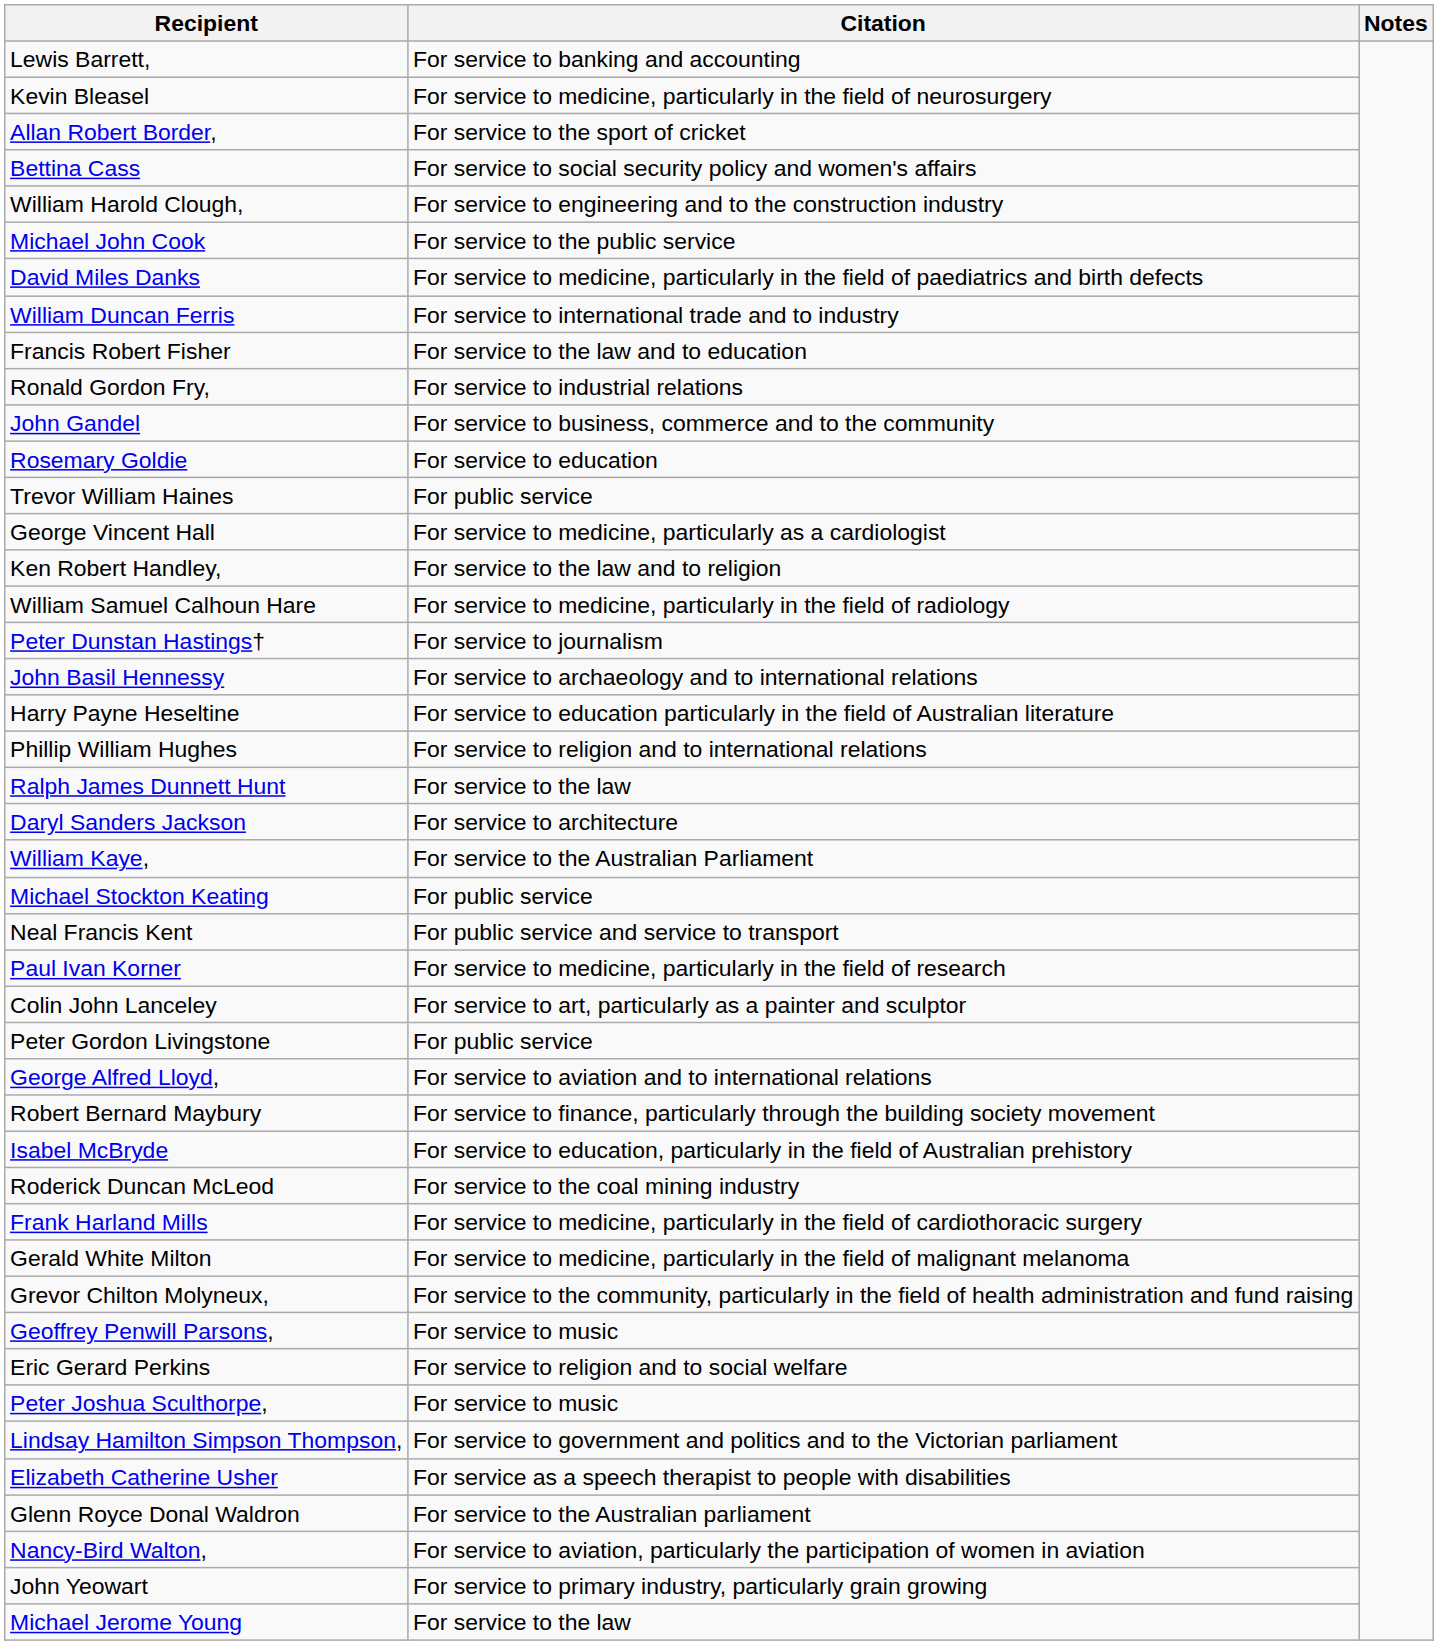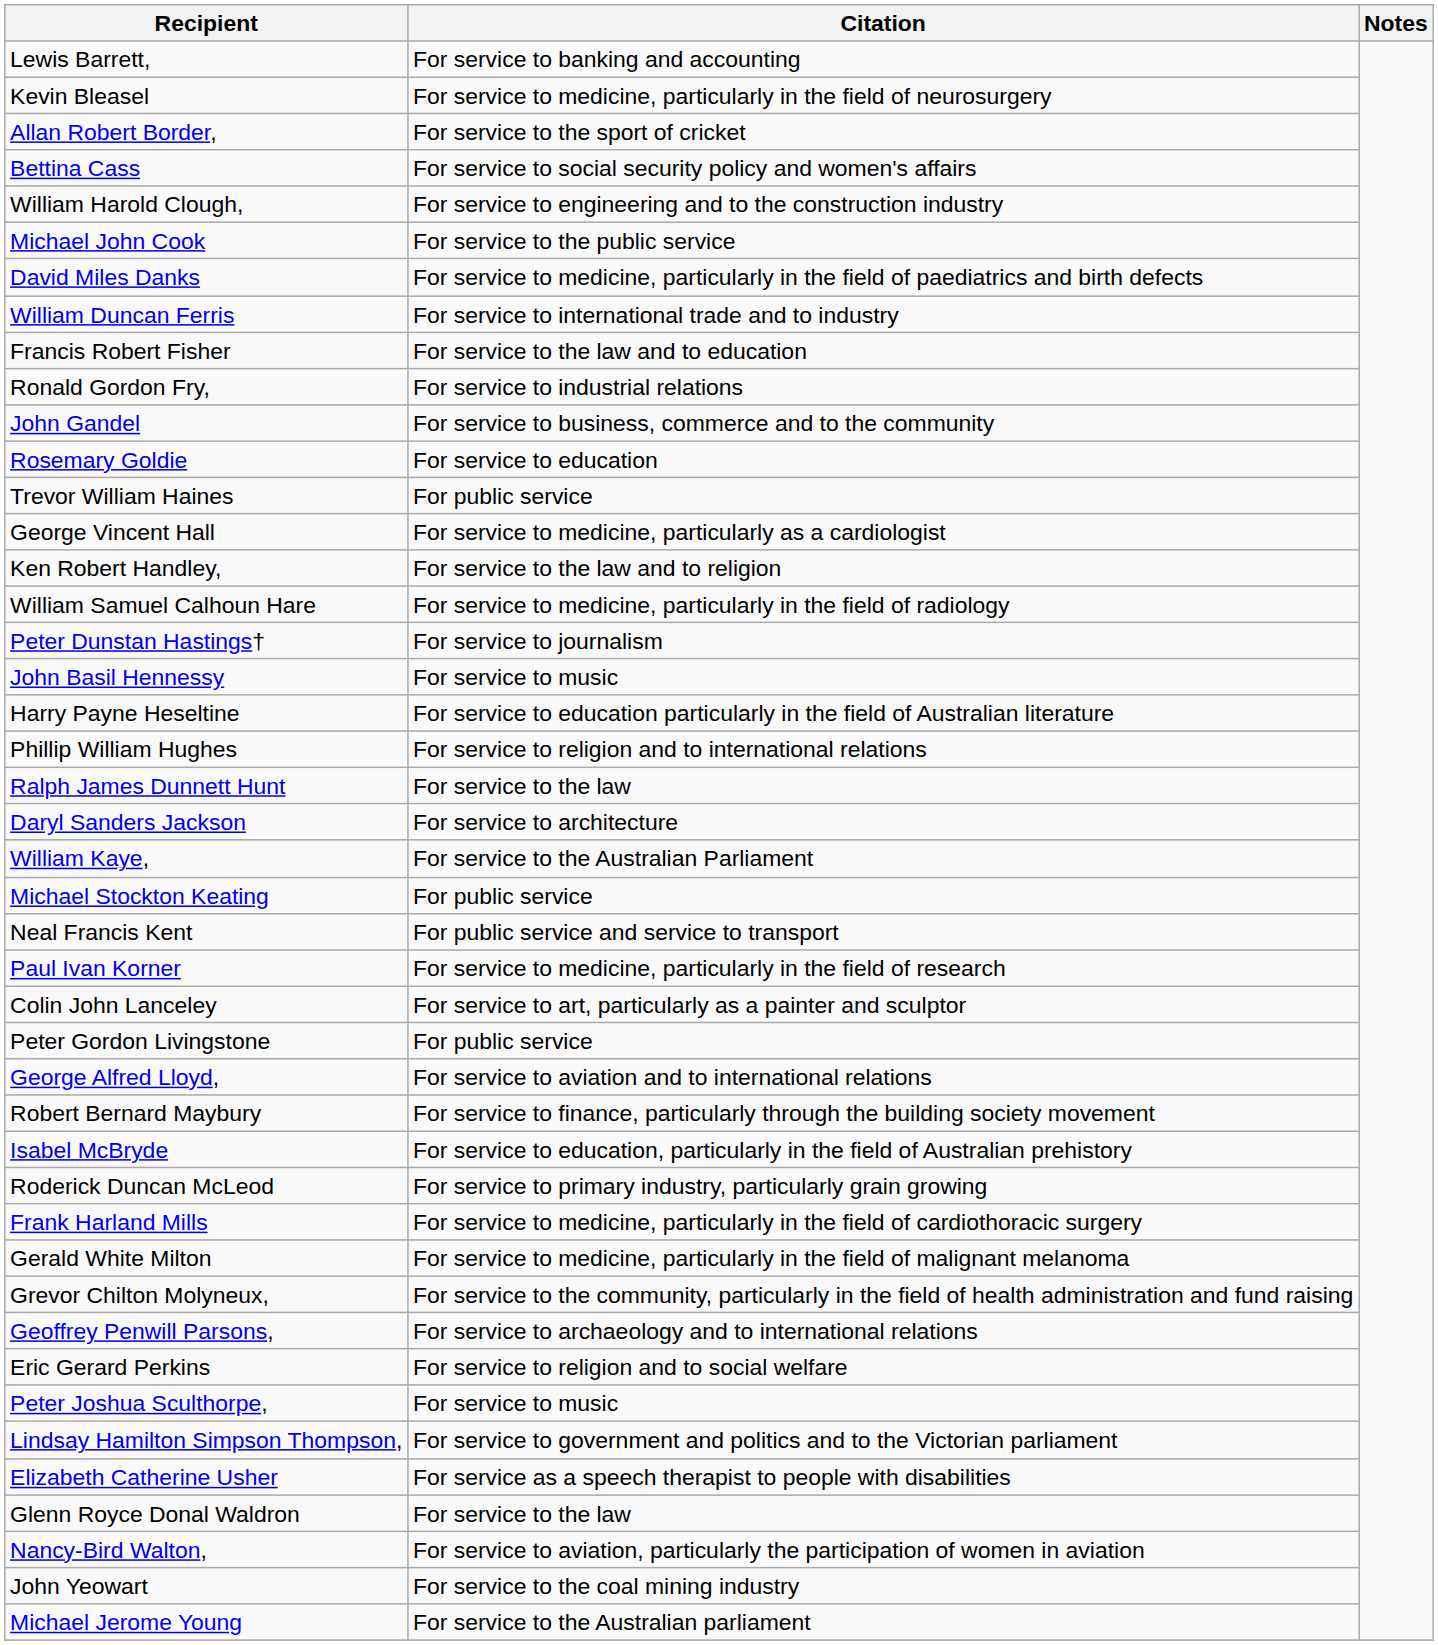 <table class="wikitable" style="font-size:95%;">
 <tr>
 <th>Recipient</th>
 <th>Citation</th>
 <th>Notes</th>
 </tr>
 <tr>
 <td>Lewis Barrett, </td>
 <td>For service to banking and accounting</td>
 <td rowspan=44></td>
 </tr>
 <tr>
 <td> Kevin Bleasel</td>
 <td>For service to medicine, particularly in the field of neurosurgery</td>
 </tr>
 <tr>
 <td><a href='#'>Allan Robert Border</a>, </td>
 <td>For service to the sport of cricket</td>
 </tr>
 <tr>
 <td> <a href='#'>Bettina Cass</a></td>
 <td>For service to social security policy and women's affairs</td>
 </tr>
 <tr>
 <td>William Harold Clough, </td>
 <td>For service to engineering and to the construction industry</td>
 </tr>
 <tr>
 <td><a href='#'>Michael John Cook</a></td>
 <td>For service to the public service</td>
 </tr>
 <tr>
 <td> <a href='#'>David Miles Danks</a></td>
 <td>For service to medicine, particularly in the field of paediatrics and birth defects</td>
 </tr>
 <tr>
 <td><a href='#'>William Duncan Ferris</a></td>
 <td>For service to international trade and to industry</td>
 </tr>
 <tr>
 <td> Francis Robert Fisher</td>
 <td>For service to the law and to education</td>
 </tr>
 <tr>
 <td>Ronald Gordon Fry, </td>
 <td>For service to industrial relations</td>
 </tr>
 <tr>
 <td><a href='#'>John Gandel</a></td>
 <td>For service to business, commerce and to the community</td>
 </tr>
 <tr>
 <td><a href='#'>Rosemary Goldie</a></td>
 <td>For service to education</td>
 </tr>
 <tr>
 <td>Trevor William Haines</td>
 <td>For public service</td>
 </tr>
 <tr>
 <td> George Vincent Hall</td>
 <td>For service to medicine, particularly as a cardiologist</td>
 </tr>
 <tr>
 <td>Ken Robert Handley, </td>
 <td>For service to the law and to religion</td>
 </tr>
 <tr>
 <td> William Samuel Calhoun Hare</td>
 <td>For service to medicine, particularly in the field of radiology</td>
 </tr>
 <tr>
 <td><a href='#'>Peter Dunstan Hastings</a>†</td>
 <td>For service to journalism</td>
 </tr>
 <tr>
 <td> <a href='#'>John Basil Hennessy</a></td>
-<td>For service to archaeology and to international relations</td>
+<td>For service to music</td>
 </tr>
 <tr>
 <td> Harry Payne Heseltine</td>
 <td>For service to education particularly in the field of Australian literature</td>
 </tr>
 <tr>
 <td> Phillip William Hughes</td>
 <td>For service to religion and to international relations</td>
 </tr>
 <tr>
 <td> <a href='#'>Ralph James Dunnett Hunt</a></td>
 <td>For service to the law</td>
 </tr>
 <tr>
 <td><a href='#'>Daryl Sanders Jackson</a></td>
 <td>For service to architecture</td>
 </tr>
 <tr>
 <td> <a href='#'>William Kaye</a>, </td>
 <td>For service to the Australian Parliament</td>
 </tr>
 <tr>
 <td> <a href='#'>Michael Stockton Keating</a></td>
 <td>For public service</td>
 </tr>
 <tr>
 <td>Neal Francis Kent</td>
 <td>For public service and service to transport</td>
 </tr>
 <tr>
 <td> <a href='#'>Paul Ivan Korner</a></td>
 <td>For service to medicine, particularly in the field of research</td>
 </tr>
 <tr>
 <td>Colin John Lanceley</td>
 <td>For service to art, particularly as a painter and sculptor</td>
 </tr>
 <tr>
 <td> Peter Gordon Livingstone</td>
 <td>For public service</td>
 </tr>
 <tr>
 <td><a href='#'>George Alfred Lloyd</a>, </td>
 <td>For service to aviation and to international relations</td>
 </tr>
 <tr>
 <td>Robert Bernard Maybury</td>
 <td>For service to finance, particularly through the building society movement</td>
 </tr>
 <tr>
 <td> <a href='#'>Isabel McBryde</a></td>
 <td>For service to education, particularly in the field of Australian prehistory</td>
 </tr>
 <tr>
 <td>Roderick Duncan McLeod</td>
-<td>For service to the coal mining industry</td>
+<td>For service to primary industry, particularly grain growing</td>
 </tr>
 <tr>
 <td> <a href='#'>Frank Harland Mills</a></td>
 <td>For service to medicine, particularly in the field of cardiothoracic surgery</td>
 </tr>
 <tr>
 <td> Gerald White Milton</td>
 <td>For service to medicine, particularly in the field of malignant melanoma</td>
 </tr>
 <tr>
 <td>Grevor Chilton Molyneux, </td>
 <td>For service to the community, particularly in the field of health administration and fund raising</td>
 </tr>
 <tr>
 <td><a href='#'>Geoffrey Penwill Parsons</a>, </td>
-<td>For service to music</td>
+<td>For service to archaeology and to international relations</td>
 </tr>
 <tr>
 <td> Eric Gerard Perkins</td>
 <td>For service to religion and to social welfare</td>
 </tr>
 <tr>
 <td><a href='#'>Peter Joshua Sculthorpe</a>, </td>
 <td>For service to music</td>
 </tr>
 <tr>
 <td> <a href='#'>Lindsay Hamilton Simpson Thompson</a>, </td>
 <td>For service to government and politics and to the Victorian parliament</td>
 </tr>
 <tr>
 <td><a href='#'>Elizabeth Catherine Usher</a></td>
 <td>For service as a speech therapist to people with disabilities</td>
 </tr>
 <tr>
 <td> Glenn Royce Donal Waldron</td>
-<td>For service to the Australian parliament</td>
+<td>For service to the law</td>
 </tr>
 <tr>
 <td><a href='#'>Nancy-Bird Walton</a>, </td>
 <td>For service to aviation, particularly the participation of women in aviation</td>
 </tr>
 <tr>
 <td>John Yeowart</td>
-<td>For service to primary industry, particularly grain growing</td>
+<td>For service to the coal mining industry</td>
 </tr>
 <tr>
 <td> <a href='#'>Michael Jerome Young</a></td>
-<td>For service to the law</td>
+<td>For service to the Australian parliament</td>
 </tr>
 </table>
